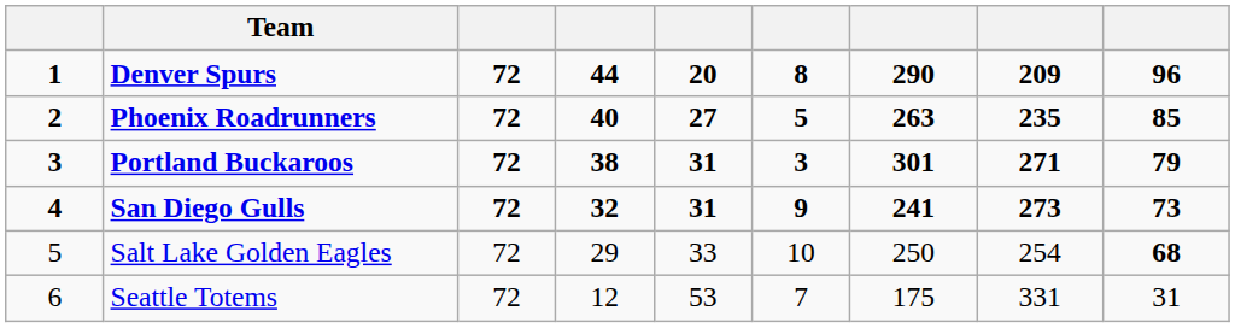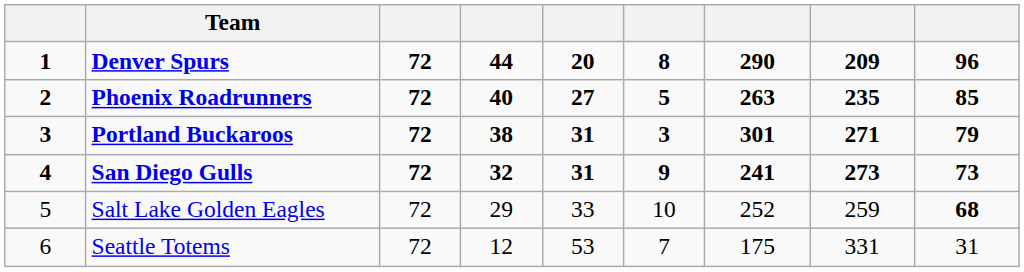 <table class="wikitable sortable">
 <tr>
 <th scope="col" style="width:3em"></th>
 <th scope="col" style="width:12em">Team</th>
 <th scope="col" style="width:3em" class="unsortable"></th>
 <th scope="col" style="width:3em"></th>
 <th scope="col" style="width:3em"></th>
 <th scope="col" style="width:3em"></th>
 <th scope="col" style="width:4em"></th>
 <th scope="col" style="width:4em"></th>
 <th scope="col" style="width:4em"></th>
 </tr>
 <tr style="text-align:center;font-weight:bold;">
 <td>1</td>
 <td style="text-align:left;"><a href='#'>Denver Spurs</a></td>
 <td>72</td>
 <td>44</td>
 <td>20</td>
 <td>8</td>
 <td>290</td>
 <td>209</td>
 <td>96</td>
 </tr>
 <tr style="text-align:center;font-weight:bold;">
 <td>2</td>
 <td style="text-align:left;"><a href='#'>Phoenix Roadrunners</a></td>
 <td>72</td>
 <td>40</td>
 <td>27</td>
 <td>5</td>
 <td>263</td>
 <td>235</td>
 <td>85</td>
 </tr>
 <tr style="text-align:center;font-weight:bold;">
 <td>3</td>
 <td style="text-align:left;"><a href='#'>Portland Buckaroos</a></td>
 <td>72</td>
 <td>38</td>
 <td>31</td>
 <td>3</td>
 <td>301</td>
 <td>271</td>
 <td>79</td>
 </tr>
 <tr style="text-align:center;font-weight:bold;">
 <td>4</td>
 <td style="text-align:left;"><a href='#'>San Diego Gulls</a></td>
 <td>72</td>
 <td>32</td>
 <td>31</td>
 <td>9</td>
 <td>241</td>
 <td>273</td>
 <td>73</td>
 </tr>
 <tr style="text-align:center;">
 <td>5</td>
 <td style="text-align:left;"><a href='#'>Salt Lake Golden Eagles</a></td>
 <td>72</td>
 <td>29</td>
 <td>33</td>
 <td>10</td>
-<td>250</td>
-<td>254</td>
+<td>252</td>
+<td>259</td>
 <td><strong>68</strong></td>
 </tr>
 <tr style="text-align:center;">
 <td>6</td>
 <td style="text-align:left;"><a href='#'>Seattle Totems</a></td>
 <td>72</td>
 <td>12</td>
 <td>53</td>
 <td>7</td>
 <td>175</td>
 <td>331</td>
 <td>31</td>
 </tr>
 </table>
